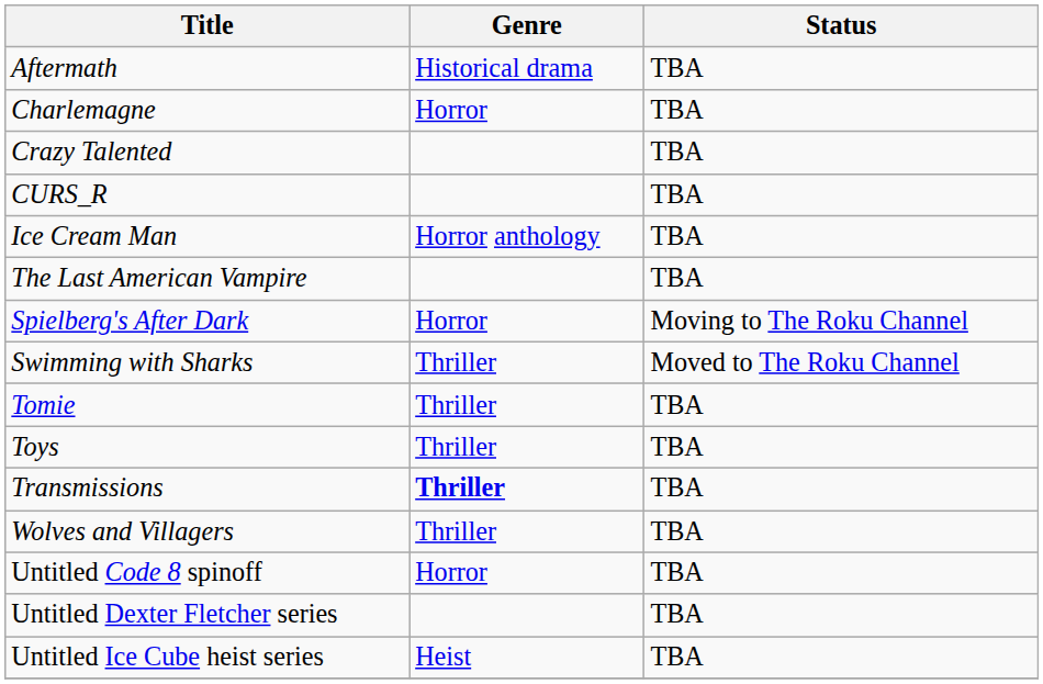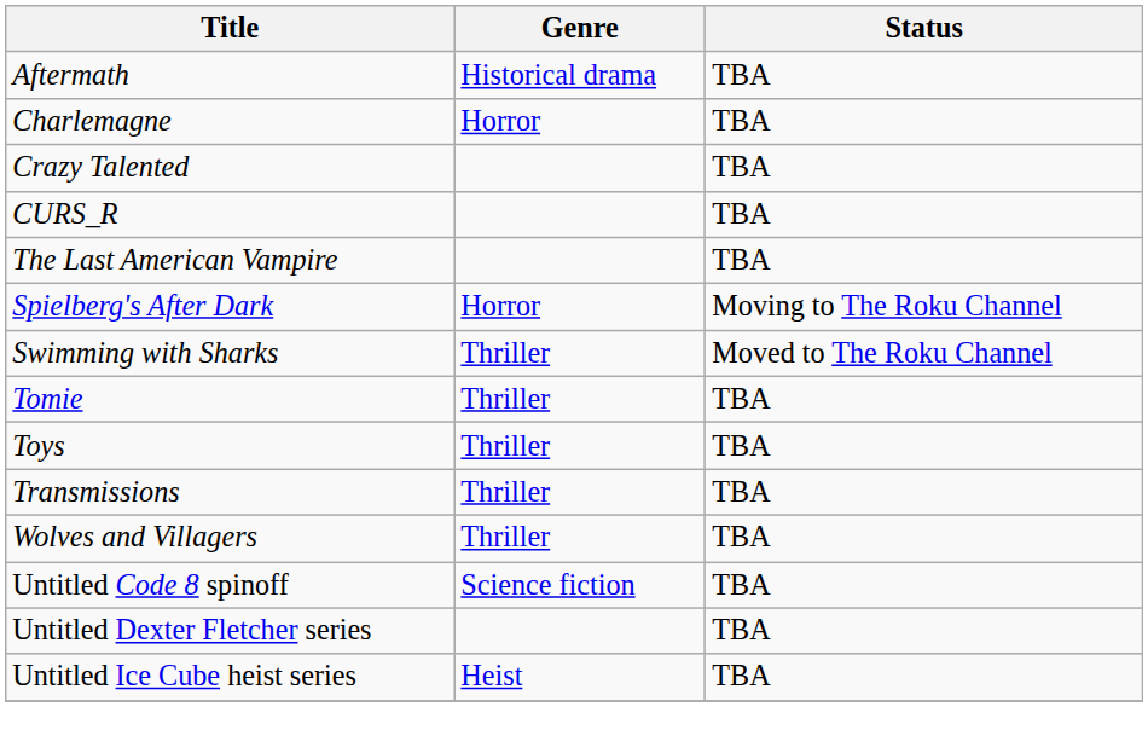 <table class="wikitable sortable" style="width:100%;">
 <tr>
 <th>Title</th>
 <th>Genre</th>
 <th>Status</th>
 </tr>
 <tr>
 <td><em>Aftermath</em></td>
 <td><a href='#'>Historical drama</a></td>
 <td>TBA</td>
 </tr>
 <tr>
 <td><em>Charlemagne</em></td>
 <td><a href='#'>Horror</a></td>
 <td>TBA</td>
 </tr>
 <tr>
 <td><em>Crazy Talented</em></td>
 <td></td>
 <td>TBA</td>
 </tr>
 <tr>
 <td><em>CURS_R</em></td>
 <td></td>
-<td>TBA</td>
-</tr>
-<tr>
-<td><em>Ice Cream Man</em></td>
-<td><a href='#'>Horror</a> <a href='#'>anthology</a></td>
 <td>TBA</td>
 </tr>
 <tr>
 <td><em>The Last American Vampire</em></td>
 <td></td>
 <td>TBA</td>
 </tr>
 <tr>
 <td><em><a href='#'>Spielberg's After Dark</a></em></td>
 <td><a href='#'>Horror</a></td>
 <td>Moving to <a href='#'>The Roku Channel</a></td>
 </tr>
 <tr>
 <td><em>Swimming with Sharks</em></td>
 <td><a href='#'>Thriller</a></td>
 <td>Moved to <a href='#'>The Roku Channel</a></td>
 </tr>
 <tr>
 <td><em><a href='#'>Tomie</a></em></td>
 <td><a href='#'>Thriller</a></td>
 <td>TBA</td>
 </tr>
 <tr>
 <td><em>Toys</em></td>
 <td><a href='#'>Thriller</a></td>
 <td>TBA</td>
 </tr>
 <tr>
 <td><em>Transmissions</em></td>
-<td><strong><a href='#'>Thriller</a></strong></td>
+<td><a href='#'>Thriller</a></td>
 <td>TBA</td>
 </tr>
 <tr>
 <td><em>Wolves and Villagers</em></td>
 <td><a href='#'>Thriller</a></td>
 <td>TBA</td>
 </tr>
 <tr>
 <td>Untitled <em><a href='#'>Code 8</a></em> spinoff</td>
-<td><a href='#'>Horror</a></td>
+<td><a href='#'>Science fiction</a></td>
 <td>TBA</td>
 </tr>
 <tr>
 <td>Untitled <a href='#'>Dexter Fletcher</a> series</td>
 <td></td>
 <td>TBA</td>
 </tr>
 <tr>
 <td>Untitled <a href='#'>Ice Cube</a> heist series</td>
 <td><a href='#'>Heist</a></td>
 <td>TBA</td>
 </tr>
 <tr>
 </tr>
 </table>
